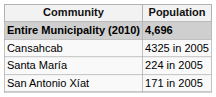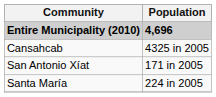 <table class="wikitable">
 <tr style="background:#111111; color:#111111;">
 <th><strong>Community</strong></th>
 <th><strong>Population</strong></th>
 </tr>
 <tr style="background:#CFCFCF;">
 <td><strong>Entire Municipality (2010)</strong></td>
 <td><strong>4,696</strong></td>
 </tr>
 <tr>
 <td>Cansahcab</td>
 <td>4325 in 2005</td>
 </tr>
 <tr>
+<td>San Antonio Xíat</td>
+<td>171 in 2005</td>
+</tr>
+<tr>
 <td>Santa María</td>
 <td>224 in 2005</td>
 </tr>
 <tr>
-<td>San Antonio Xíat</td>
-<td>171 in 2005</td>
-</tr>
-<tr>
 </tr>
 </table>
